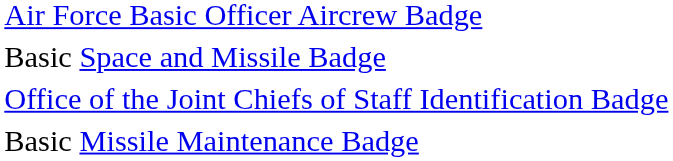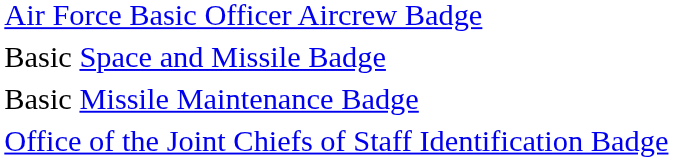 <table>
 <tr>
 <td></td>
 <td><a href='#'>Air Force Basic Officer Aircrew Badge</a></td>
 </tr>
 <tr>
 <td></td>
 <td>Basic <a href='#'>Space and Missile Badge</a></td>
 </tr>
 <tr>
 <td></td>
-<td><a href='#'>Office of the Joint Chiefs of Staff Identification Badge</a></td>
+<td>Basic <a href='#'>Missile Maintenance Badge</a></td>
 </tr>
 <tr>
 <td></td>
-<td>Basic <a href='#'>Missile Maintenance Badge</a></td>
+<td><a href='#'>Office of the Joint Chiefs of Staff Identification Badge</a></td>
 </tr>
 </table>
